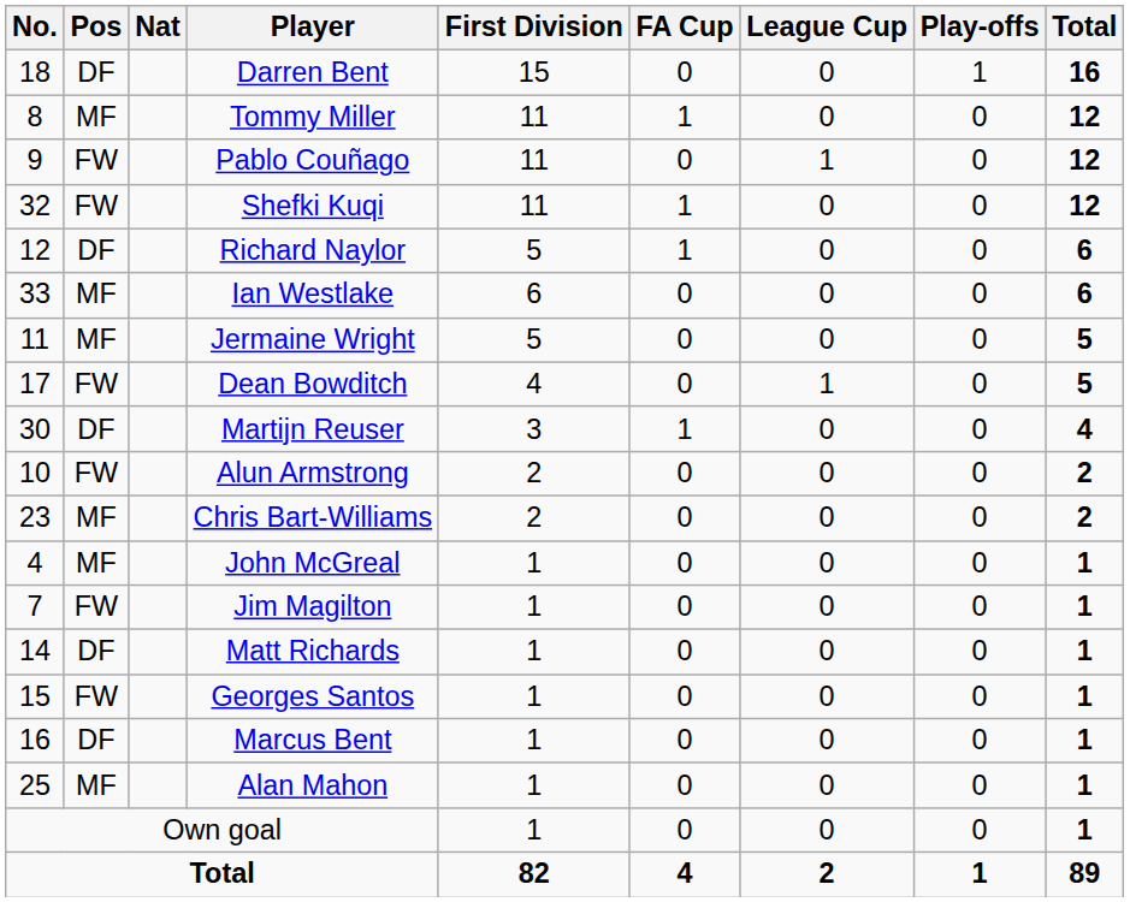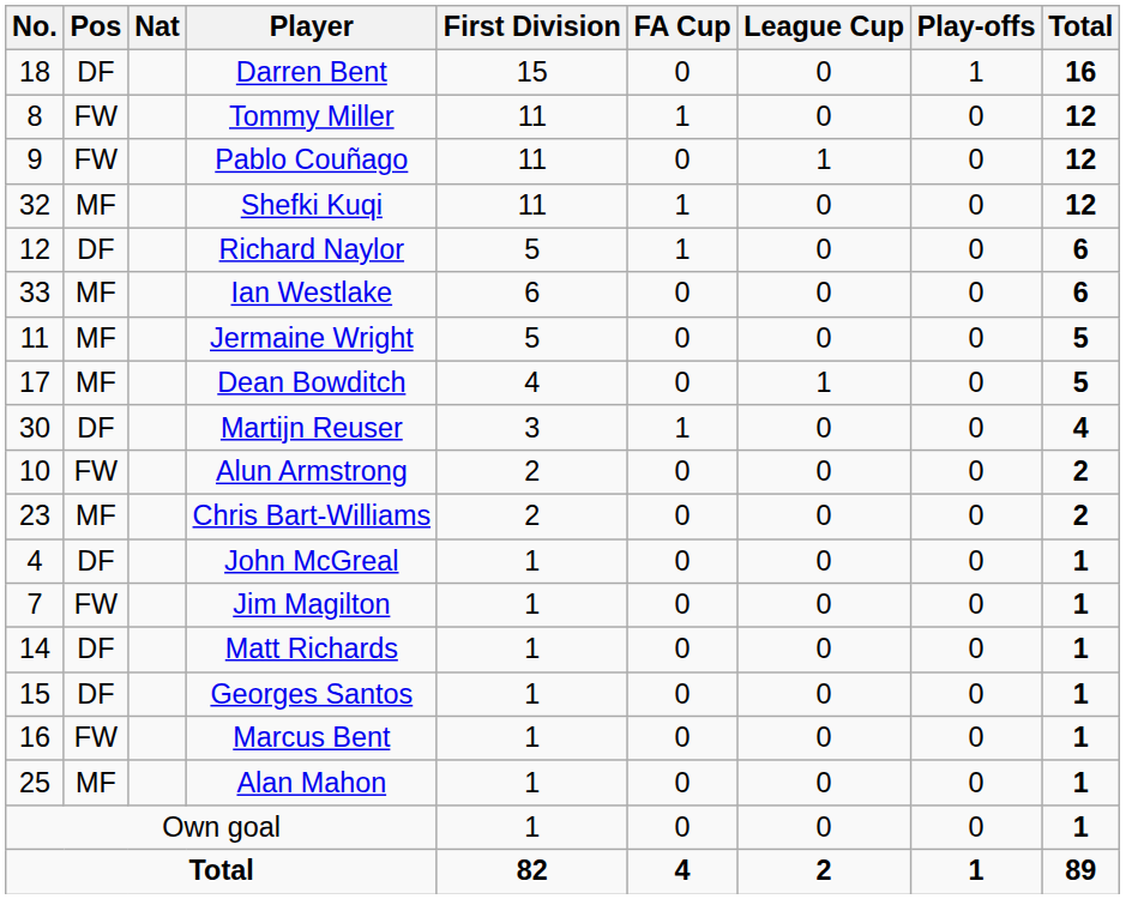 <table class="wikitable" style="text-align:center">
 <tr>
 <th width=0%>No.</th>
 <th width=0%>Pos</th>
 <th width=0%>Nat</th>
 <th width=0%>Player</th>
 <th width=0%>First Division</th>
 <th width=0%>FA Cup</th>
 <th width=0%>League Cup</th>
 <th width=0%>Play-offs</th>
 <th width=0%>Total</th>
 </tr>
 <tr>
 <td>18</td>
 <td>DF</td>
 <td align="left"></td>
 <td><a href='#'>Darren Bent</a></td>
 <td>15</td>
 <td>0</td>
 <td>0</td>
 <td>1</td>
 <td><strong>16</strong></td>
 </tr>
 <tr>
 <td>8</td>
-<td>MF</td>
+<td>FW</td>
 <td align="left"></td>
 <td><a href='#'>Tommy Miller</a></td>
 <td>11</td>
 <td>1</td>
 <td>0</td>
 <td>0</td>
 <td><strong>12</strong></td>
 </tr>
 <tr>
 <td>9</td>
 <td>FW</td>
 <td align="left"></td>
 <td><a href='#'>Pablo Couñago</a></td>
 <td>11</td>
 <td>0</td>
 <td>1</td>
 <td>0</td>
 <td><strong>12</strong></td>
 </tr>
 <tr>
 <td>32</td>
-<td>FW</td>
+<td>MF</td>
 <td align="left"></td>
 <td><a href='#'>Shefki Kuqi</a></td>
 <td>11</td>
 <td>1</td>
 <td>0</td>
 <td>0</td>
 <td><strong>12</strong></td>
 </tr>
 <tr>
 <td>12</td>
 <td>DF</td>
 <td align="left"></td>
 <td><a href='#'>Richard Naylor</a></td>
 <td>5</td>
 <td>1</td>
 <td>0</td>
 <td>0</td>
 <td><strong>6</strong></td>
 </tr>
 <tr>
 <td>33</td>
 <td>MF</td>
 <td align="left"></td>
 <td><a href='#'>Ian Westlake</a></td>
 <td>6</td>
 <td>0</td>
 <td>0</td>
 <td>0</td>
 <td><strong>6</strong></td>
 </tr>
 <tr>
 <td>11</td>
 <td>MF</td>
 <td align="left"></td>
 <td><a href='#'>Jermaine Wright</a></td>
 <td>5</td>
 <td>0</td>
 <td>0</td>
 <td>0</td>
 <td><strong>5</strong></td>
 </tr>
 <tr>
 <td>17</td>
-<td>FW</td>
+<td>MF</td>
 <td align="left"></td>
 <td><a href='#'>Dean Bowditch</a></td>
 <td>4</td>
 <td>0</td>
 <td>1</td>
 <td>0</td>
 <td><strong>5</strong></td>
 </tr>
 <tr>
 <td>30</td>
 <td>DF</td>
 <td align="left"></td>
 <td><a href='#'>Martijn Reuser</a></td>
 <td>3</td>
 <td>1</td>
 <td>0</td>
 <td>0</td>
 <td><strong>4</strong></td>
 </tr>
 <tr>
 <td>10</td>
 <td>FW</td>
 <td align="left"></td>
 <td><a href='#'>Alun Armstrong</a></td>
 <td>2</td>
 <td>0</td>
 <td>0</td>
 <td>0</td>
 <td><strong>2</strong></td>
 </tr>
 <tr>
 <td>23</td>
 <td>MF</td>
 <td align="left"></td>
 <td><a href='#'>Chris Bart-Williams</a></td>
 <td>2</td>
 <td>0</td>
 <td>0</td>
 <td>0</td>
 <td><strong>2</strong></td>
 </tr>
 <tr>
 <td>4</td>
-<td>MF</td>
+<td>DF</td>
 <td align="left"></td>
 <td><a href='#'>John McGreal</a></td>
 <td>1</td>
 <td>0</td>
 <td>0</td>
 <td>0</td>
 <td><strong>1</strong></td>
 </tr>
 <tr>
 <td>7</td>
 <td>FW</td>
 <td align="left"></td>
 <td><a href='#'>Jim Magilton</a></td>
 <td>1</td>
 <td>0</td>
 <td>0</td>
 <td>0</td>
 <td><strong>1</strong></td>
 </tr>
 <tr>
 <td>14</td>
 <td>DF</td>
 <td align="left"></td>
 <td><a href='#'>Matt Richards</a></td>
 <td>1</td>
 <td>0</td>
 <td>0</td>
 <td>0</td>
 <td><strong>1</strong></td>
 </tr>
 <tr>
 <td>15</td>
-<td>FW</td>
+<td>DF</td>
 <td align="left"></td>
 <td><a href='#'>Georges Santos</a></td>
 <td>1</td>
 <td>0</td>
 <td>0</td>
 <td>0</td>
 <td><strong>1</strong></td>
 </tr>
 <tr>
 <td>16</td>
-<td>DF</td>
+<td>FW</td>
 <td align="left"></td>
 <td><a href='#'>Marcus Bent</a></td>
 <td>1</td>
 <td>0</td>
 <td>0</td>
 <td>0</td>
 <td><strong>1</strong></td>
 </tr>
 <tr>
 <td>25</td>
 <td>MF</td>
 <td align="left"></td>
 <td><a href='#'>Alan Mahon</a></td>
 <td>1</td>
 <td>0</td>
 <td>0</td>
 <td>0</td>
 <td><strong>1</strong></td>
 </tr>
 <tr>
 <td colspan=4>Own goal</td>
 <td>1</td>
 <td>0</td>
 <td>0</td>
 <td>0</td>
 <td><strong>1</strong></td>
 </tr>
 <tr>
 <td colspan=4><strong>Total</strong></td>
 <td><strong>82</strong></td>
 <td><strong>4</strong></td>
 <td><strong>2</strong></td>
 <td><strong>1</strong></td>
 <td><strong>89</strong></td>
 </tr>
 </table>
